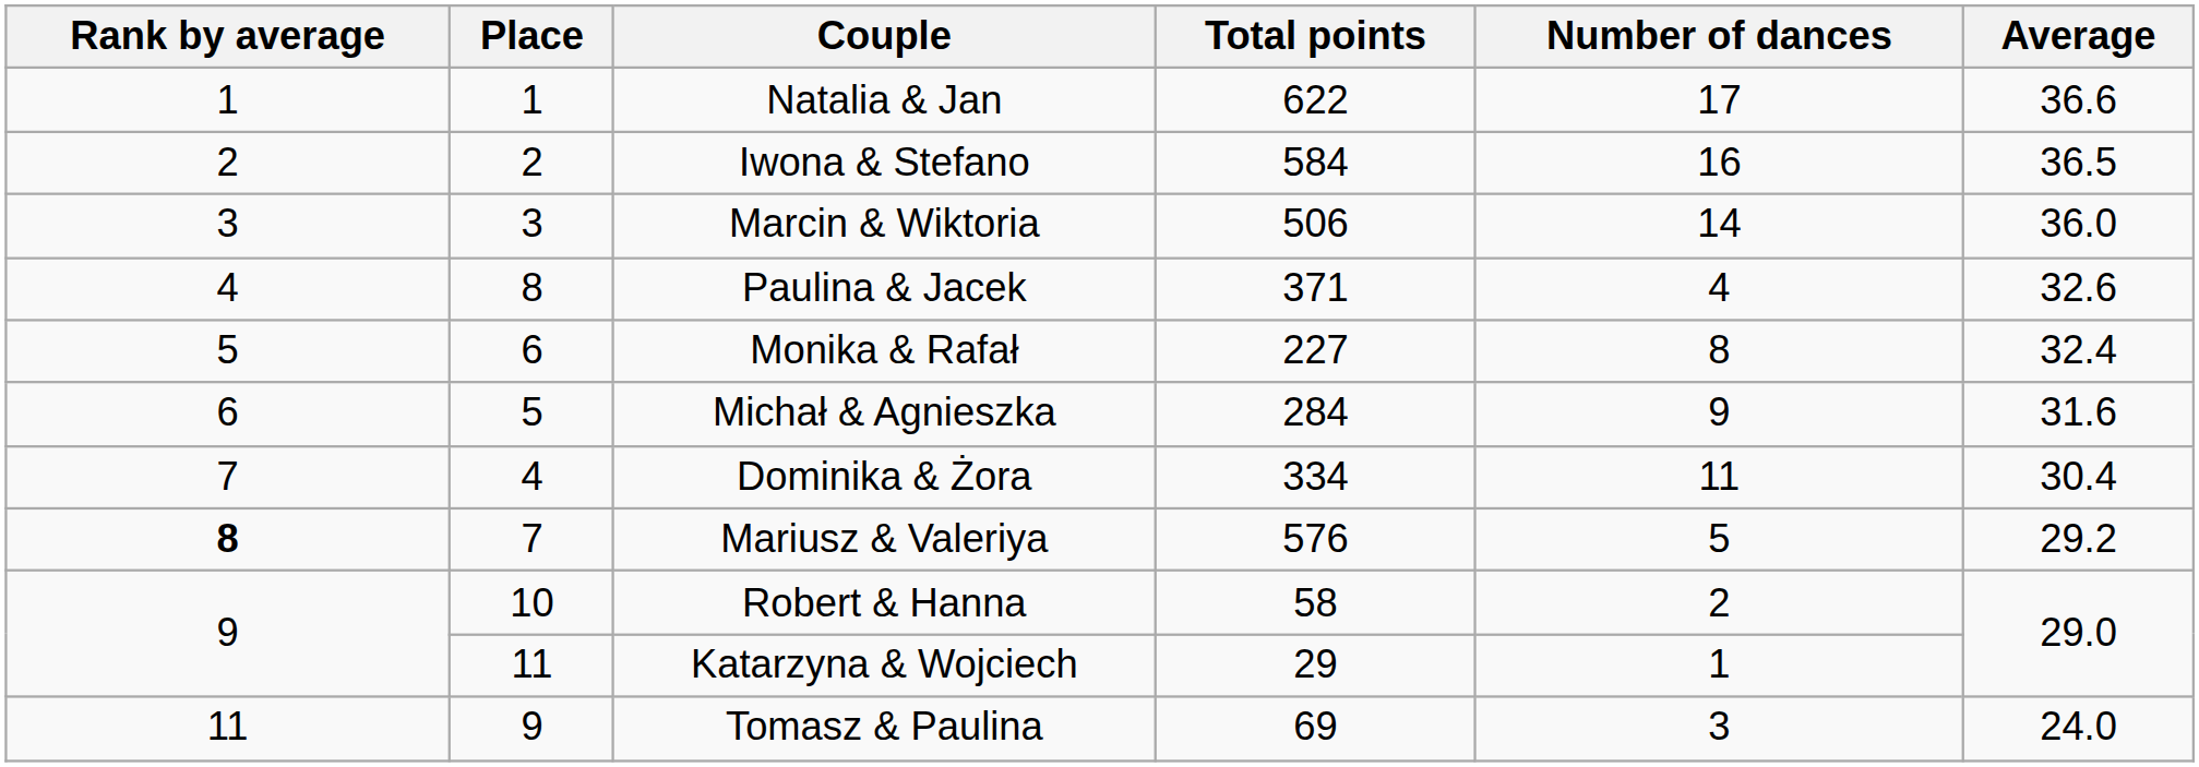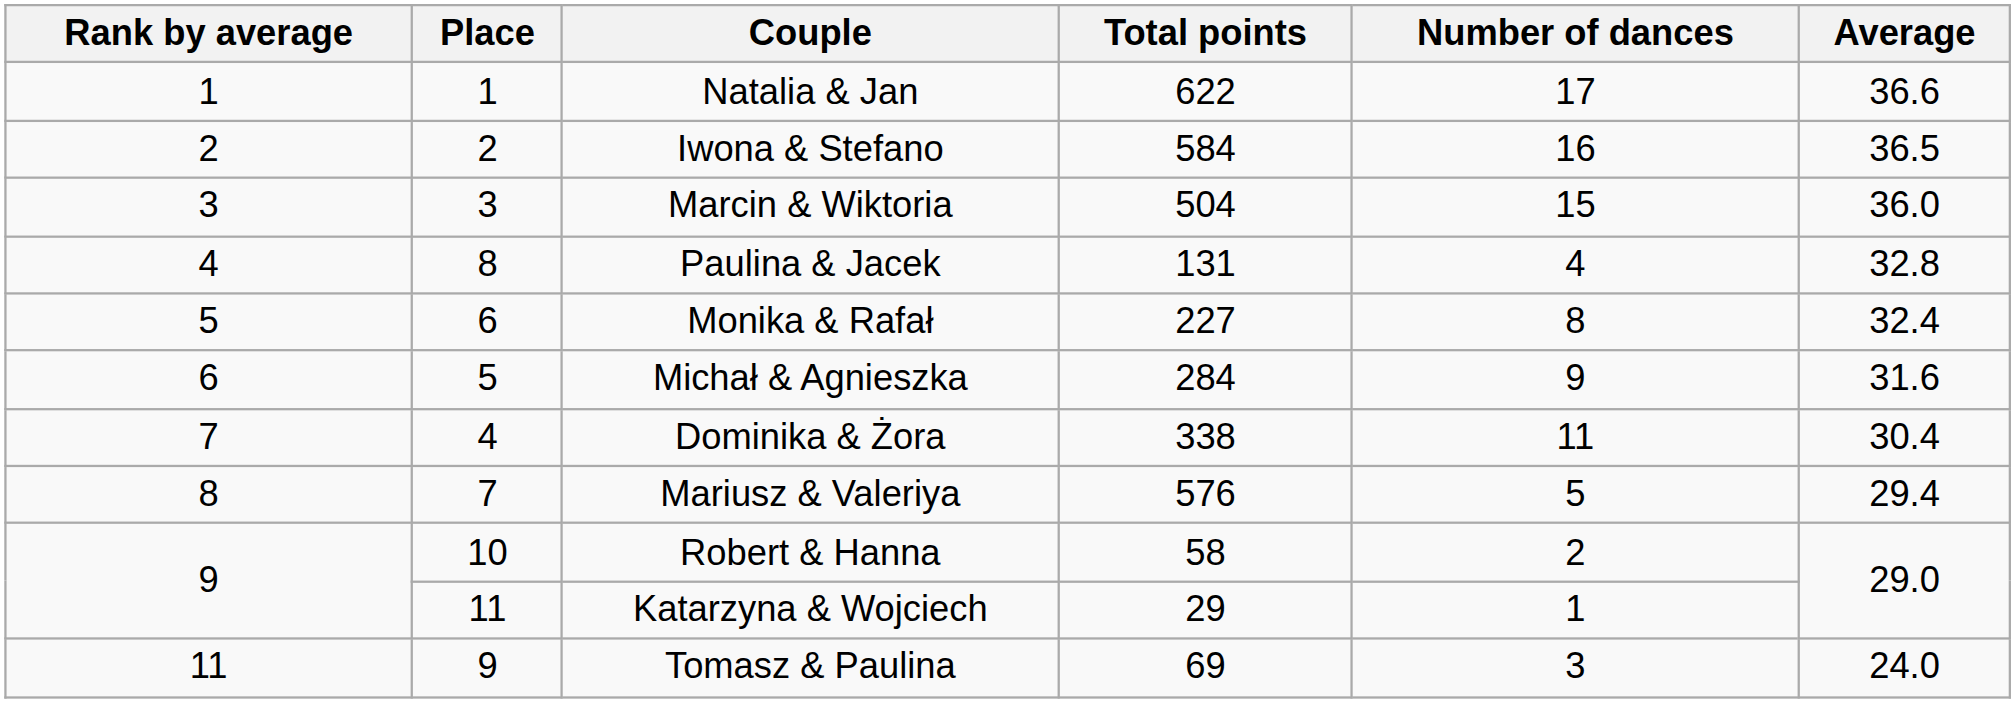 <table class="wikitable sortable"  style="margin:auto; text-align:center; white-space:nowrap; width:70%;">
 <tr>
 <th>Rank by average</th>
 <th>Place</th>
 <th>Couple</th>
 <th>Total points</th>
 <th>Number of dances</th>
 <th>Average </th>
 </tr>
 <tr>
 <td>1</td>
 <td>1</td>
 <td>Natalia & Jan</td>
 <td>622</td>
 <td>17</td>
 <td>36.6</td>
 </tr>
 <tr>
 <td>2</td>
 <td>2</td>
 <td>Iwona & Stefano</td>
 <td>584</td>
 <td>16</td>
 <td>36.5</td>
 </tr>
 <tr>
 <td>3</td>
 <td>3</td>
 <td>Marcin & Wiktoria</td>
-<td>506</td>
-<td>14</td>
+<td>504</td>
+<td>15</td>
 <td>36.0</td>
 </tr>
 <tr>
 <td>4</td>
 <td>8</td>
 <td>Paulina & Jacek</td>
-<td>371</td>
+<td>131</td>
 <td>4</td>
-<td>32.6</td>
+<td>32.8</td>
 </tr>
 <tr>
 <td>5</td>
 <td>6</td>
 <td>Monika & Rafał</td>
 <td>227</td>
 <td>8</td>
 <td>32.4</td>
 </tr>
 <tr>
 <td>6</td>
 <td>5</td>
 <td>Michał & Agnieszka</td>
 <td>284</td>
 <td>9</td>
 <td>31.6</td>
 </tr>
 <tr>
 <td>7</td>
 <td>4</td>
 <td>Dominika & Żora</td>
-<td>334</td>
+<td>338</td>
 <td>11</td>
 <td>30.4</td>
 </tr>
 <tr>
-<td><strong>8</strong></td>
+<td>8</td>
 <td>7</td>
 <td>Mariusz & Valeriya</td>
 <td>576</td>
 <td>5</td>
-<td>29.2</td>
+<td>29.4</td>
 </tr>
 <tr>
 <td rowspan=2>9</td>
 <td>10</td>
 <td>Robert & Hanna</td>
 <td>58</td>
 <td>2</td>
 <td rowspan=2>29.0</td>
 </tr>
 <tr>
 <td>11</td>
 <td>Katarzyna & Wojciech</td>
 <td>29</td>
 <td>1</td>
 </tr>
 <tr>
 <td>11</td>
 <td>9</td>
 <td>Tomasz & Paulina</td>
 <td>69</td>
 <td>3</td>
 <td>24.0</td>
 </tr>
 </table>
